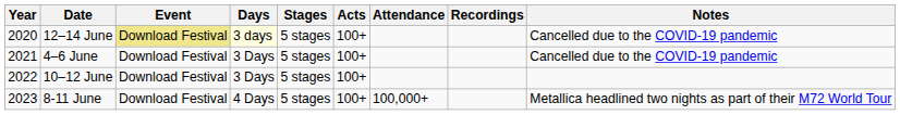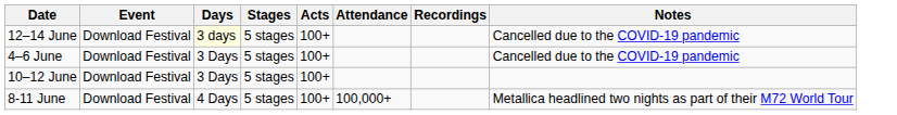 <table class="wikitable">
 <tr>
-<th>Year</th>
 <th>Date</th>
 <th>Event</th>
 <th>Days</th>
 <th>Stages</th>
 <th>Acts</th>
 <th>Attendance</th>
 <th>Recordings</th>
 <th>Notes</th>
 </tr>
 <tr>
-<td>2020</td>
 <td>12–14 June</td>
-<td style="background: khaki;">Download Festival</td>
+<td>Download Festival</td>
 <td style="background: lightyellow;">3 days</td>
 <td>5 stages</td>
 <td>100+</td>
 <td></td>
 <td></td>
 <td>Cancelled due to the <a href='#'>COVID-19 pandemic</a></td>
 </tr>
 <tr>
-<td>2021</td>
 <td>4–6 June</td>
 <td>Download Festival</td>
 <td>3 Days</td>
 <td>5 stages</td>
 <td>100+</td>
 <td></td>
 <td></td>
 <td>Cancelled due to the <a href='#'>COVID-19 pandemic</a></td>
 </tr>
 <tr>
-<td>2022</td>
 <td>10–12 June</td>
 <td>Download Festival</td>
 <td>3 Days</td>
 <td>5 stages</td>
 <td>100+</td>
 <td></td>
 <td></td>
 <td></td>
 </tr>
 <tr>
-<td>2023</td>
 <td>8-11 June</td>
 <td>Download Festival</td>
 <td>4 Days</td>
 <td>5 stages</td>
 <td>100+</td>
 <td>100,000+</td>
 <td></td>
 <td>Metallica headlined two nights as part of their <a href='#'>M72 World Tour</a></td>
 </tr>
 </table>
